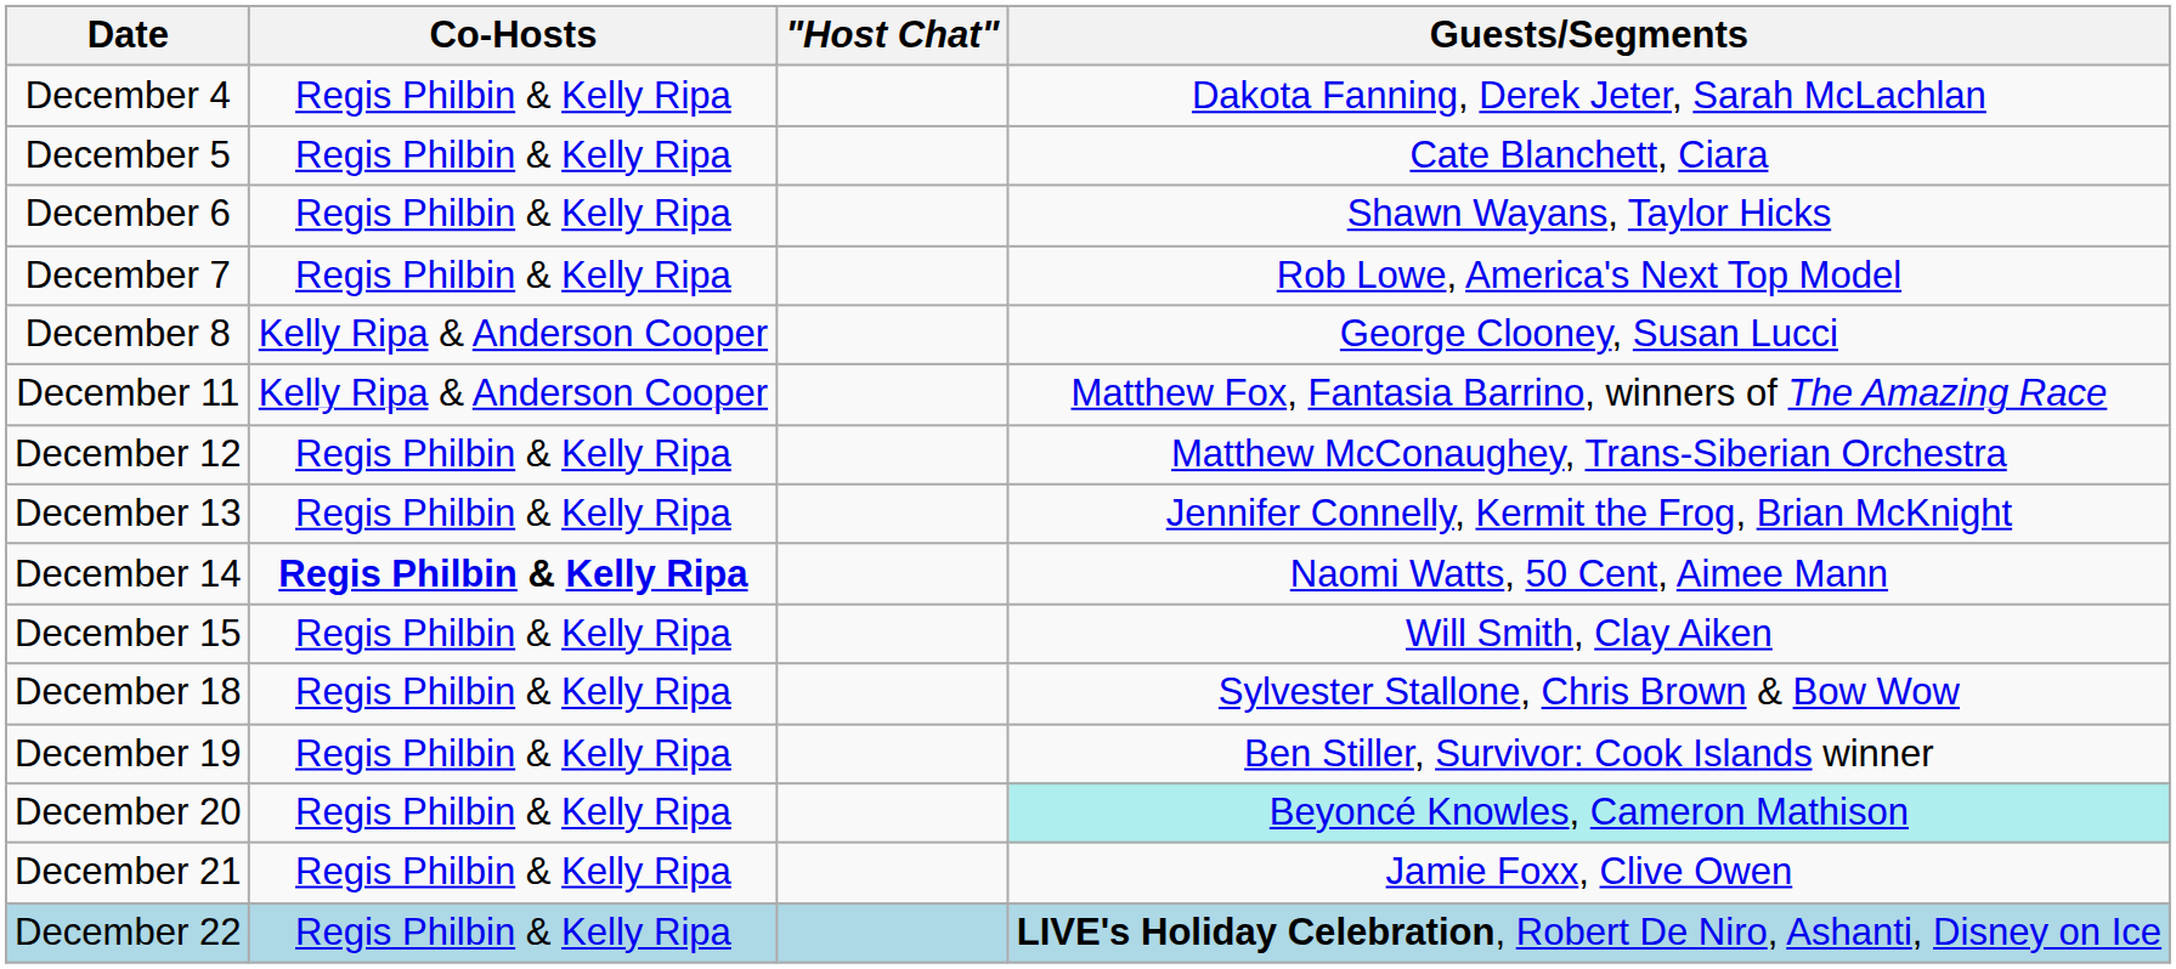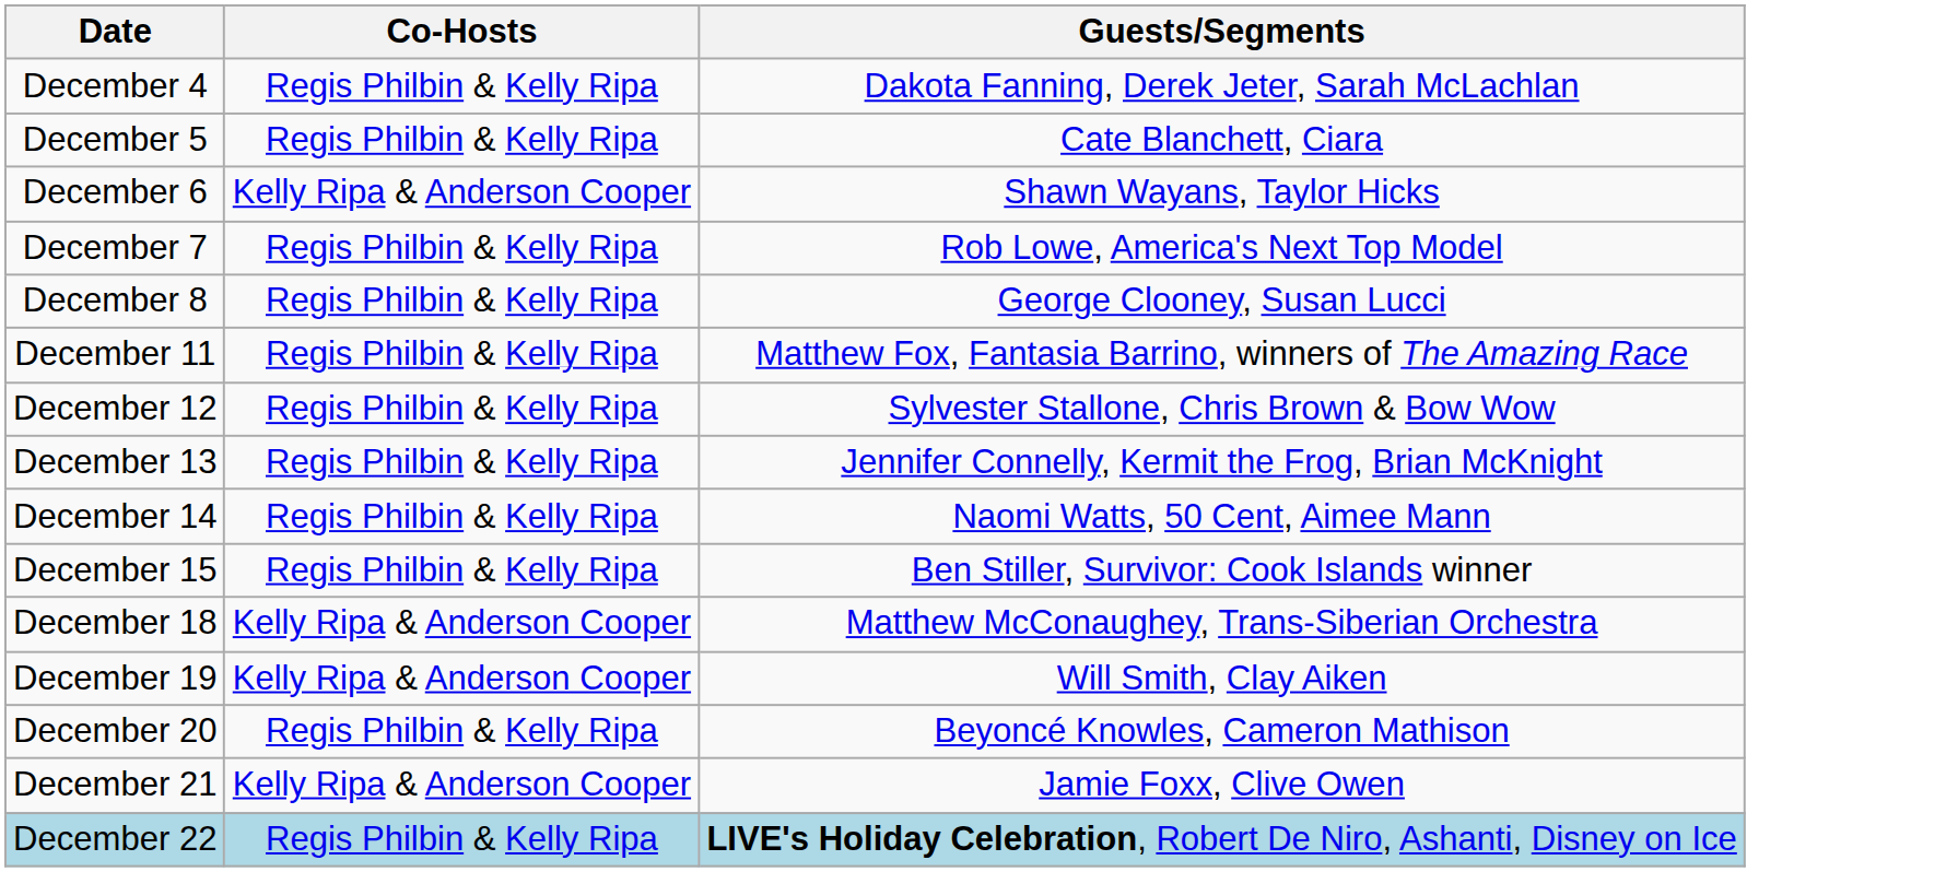 <table class="wikitable sortable" border="1" style="text-align:center">
 <tr>
 <th>Date</th>
 <th>Co-Hosts</th>
-<th><em>"Host Chat"</em></th>
 <th>Guests/Segments</th>
 </tr>
 <tr>
 <td>December 4</td>
 <td><a href='#'>Regis Philbin</a> & <a href='#'>Kelly Ripa</a></td>
-<td></td>
 <td><a href='#'>Dakota Fanning</a>, <a href='#'>Derek Jeter</a>, <a href='#'>Sarah McLachlan</a></td>
 </tr>
 <tr>
 <td>December 5</td>
 <td><a href='#'>Regis Philbin</a> & <a href='#'>Kelly Ripa</a></td>
-<td></td>
 <td><a href='#'>Cate Blanchett</a>, <a href='#'>Ciara</a></td>
 </tr>
 <tr>
 <td>December 6</td>
-<td><a href='#'>Regis Philbin</a> & <a href='#'>Kelly Ripa</a></td>
-<td></td>
+<td><a href='#'>Kelly Ripa</a> & <a href='#'>Anderson Cooper</a></td>
 <td><a href='#'>Shawn Wayans</a>, <a href='#'>Taylor Hicks</a></td>
 </tr>
 <tr>
 <td>December 7</td>
 <td><a href='#'>Regis Philbin</a> & <a href='#'>Kelly Ripa</a></td>
-<td></td>
 <td><a href='#'>Rob Lowe</a>, <a href='#'>America's Next Top Model</a></td>
 </tr>
 <tr>
 <td>December 8</td>
-<td><a href='#'>Kelly Ripa</a> & <a href='#'>Anderson Cooper</a></td>
-<td></td>
+<td><a href='#'>Regis Philbin</a> & <a href='#'>Kelly Ripa</a></td>
 <td><a href='#'>George Clooney</a>, <a href='#'>Susan Lucci</a></td>
 </tr>
 <tr>
 <td>December 11</td>
-<td><a href='#'>Kelly Ripa</a> & <a href='#'>Anderson Cooper</a></td>
-<td></td>
+<td><a href='#'>Regis Philbin</a> & <a href='#'>Kelly Ripa</a></td>
 <td><a href='#'>Matthew Fox</a>, <a href='#'>Fantasia Barrino</a>, winners of <em><a href='#'>The Amazing Race</a></em></td>
 </tr>
 <tr>
 <td>December 12</td>
 <td><a href='#'>Regis Philbin</a> & <a href='#'>Kelly Ripa</a></td>
-<td></td>
-<td><a href='#'>Matthew McConaughey</a>, <a href='#'>Trans-Siberian Orchestra</a></td>
+<td><a href='#'>Sylvester Stallone</a>, <a href='#'>Chris Brown</a> & <a href='#'>Bow Wow</a></td>
 </tr>
 <tr>
 <td>December 13</td>
 <td><a href='#'>Regis Philbin</a> & <a href='#'>Kelly Ripa</a></td>
-<td></td>
 <td><a href='#'>Jennifer Connelly</a>, <a href='#'>Kermit the Frog</a>, <a href='#'>Brian McKnight</a></td>
 </tr>
 <tr>
 <td>December 14</td>
-<td><strong><a href='#'>Regis Philbin</a> & <a href='#'>Kelly Ripa</a></strong></td>
-<td></td>
+<td><a href='#'>Regis Philbin</a> & <a href='#'>Kelly Ripa</a></td>
 <td><a href='#'>Naomi Watts</a>, <a href='#'>50 Cent</a>, <a href='#'>Aimee Mann</a></td>
 </tr>
 <tr>
 <td>December 15</td>
 <td><a href='#'>Regis Philbin</a> & <a href='#'>Kelly Ripa</a></td>
-<td></td>
-<td><a href='#'>Will Smith</a>, <a href='#'>Clay Aiken</a></td>
+<td><a href='#'>Ben Stiller</a>, <a href='#'>Survivor: Cook Islands</a> winner</td>
 </tr>
 <tr>
 <td>December 18</td>
-<td><a href='#'>Regis Philbin</a> & <a href='#'>Kelly Ripa</a></td>
-<td></td>
-<td><a href='#'>Sylvester Stallone</a>, <a href='#'>Chris Brown</a> & <a href='#'>Bow Wow</a></td>
+<td><a href='#'>Kelly Ripa</a> & <a href='#'>Anderson Cooper</a></td>
+<td><a href='#'>Matthew McConaughey</a>, <a href='#'>Trans-Siberian Orchestra</a></td>
 </tr>
 <tr>
 <td>December 19</td>
-<td><a href='#'>Regis Philbin</a> & <a href='#'>Kelly Ripa</a></td>
-<td></td>
-<td><a href='#'>Ben Stiller</a>, <a href='#'>Survivor: Cook Islands</a> winner</td>
+<td><a href='#'>Kelly Ripa</a> & <a href='#'>Anderson Cooper</a></td>
+<td><a href='#'>Will Smith</a>, <a href='#'>Clay Aiken</a></td>
 </tr>
 <tr>
 <td>December 20</td>
 <td><a href='#'>Regis Philbin</a> & <a href='#'>Kelly Ripa</a></td>
-<td></td>
-<td style="background: paleturquoise;"><a href='#'>Beyoncé Knowles</a>, <a href='#'>Cameron Mathison</a></td>
+<td><a href='#'>Beyoncé Knowles</a>, <a href='#'>Cameron Mathison</a></td>
 </tr>
 <tr>
 <td>December 21</td>
-<td><a href='#'>Regis Philbin</a> & <a href='#'>Kelly Ripa</a></td>
-<td></td>
+<td><a href='#'>Kelly Ripa</a> & <a href='#'>Anderson Cooper</a></td>
 <td><a href='#'>Jamie Foxx</a>, <a href='#'>Clive Owen</a></td>
 </tr>
 <tr bgcolor=lightblue>
 <td>December 22</td>
 <td><a href='#'>Regis Philbin</a> & <a href='#'>Kelly Ripa</a></td>
-<td></td>
 <td><strong>LIVE's Holiday Celebration</strong>, <a href='#'>Robert De Niro</a>, <a href='#'>Ashanti</a>, <a href='#'>Disney on Ice</a></td>
 </tr>
 </table>
